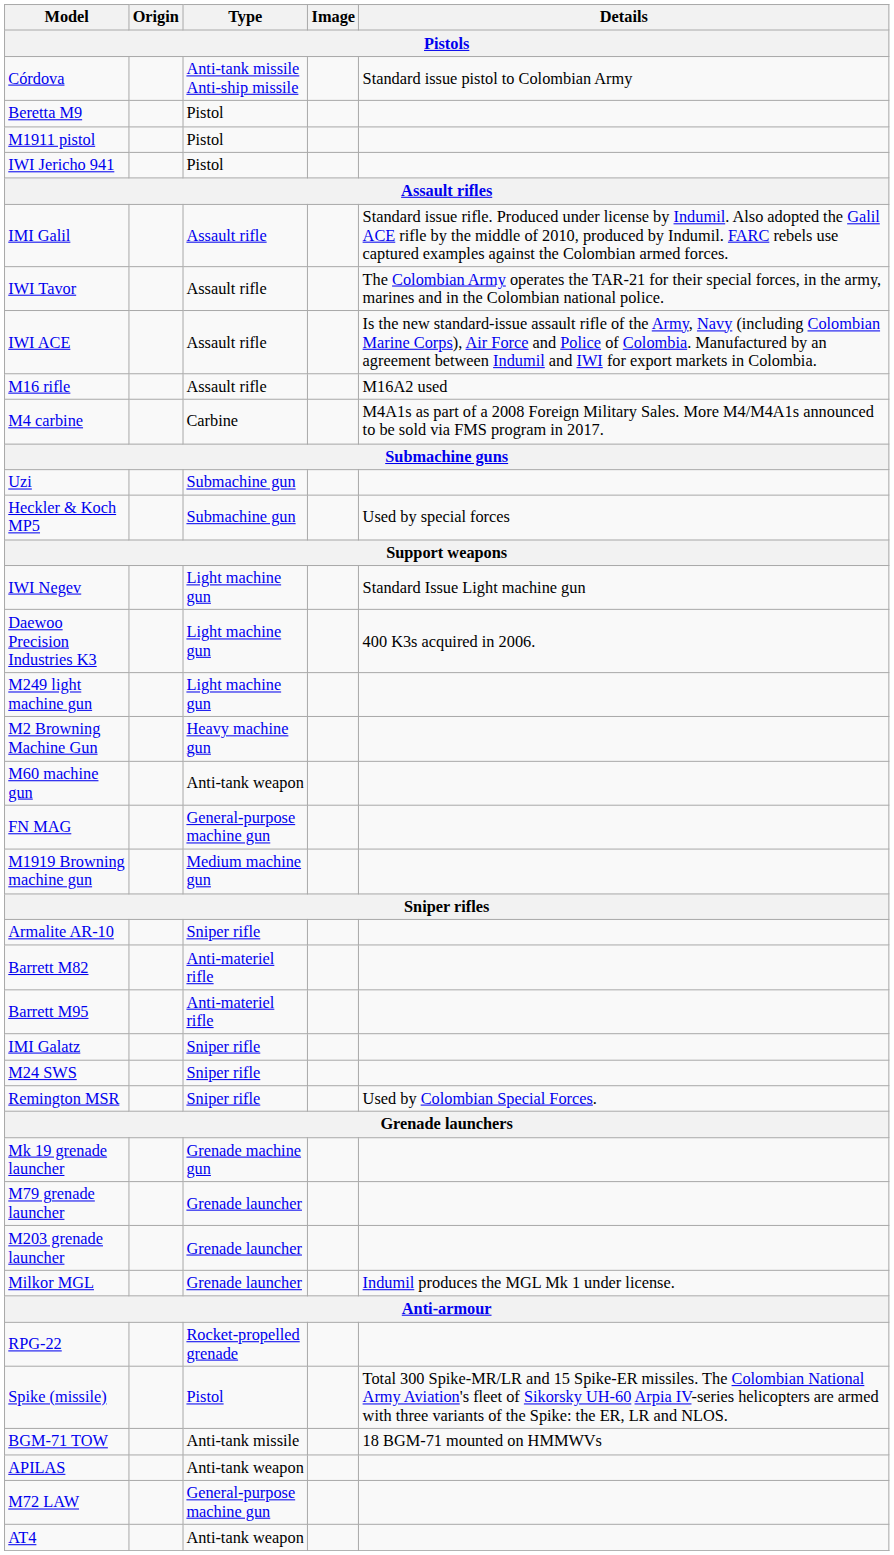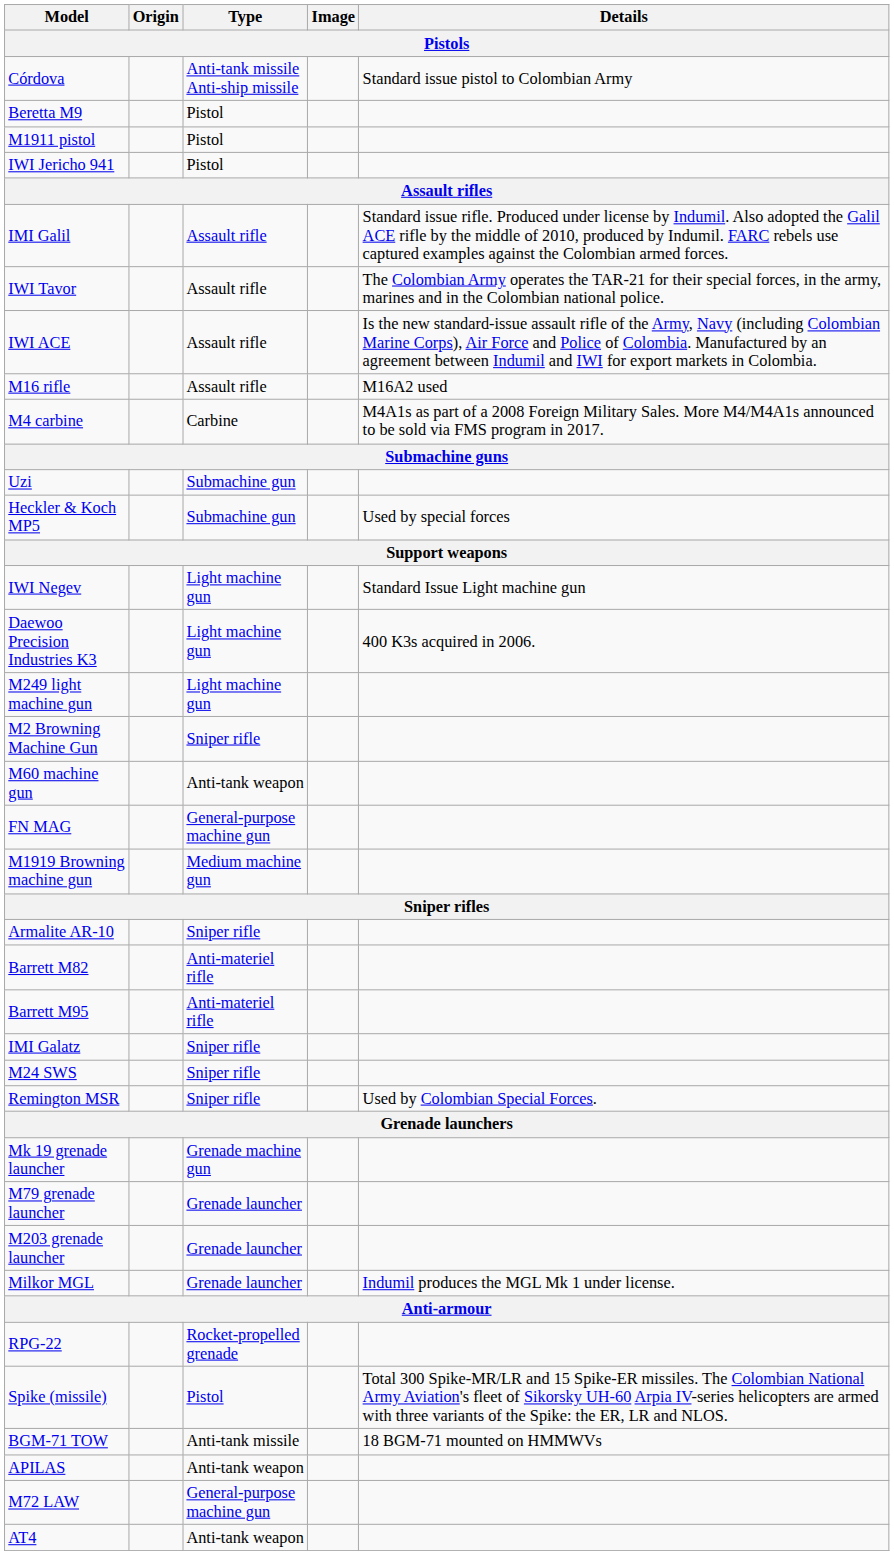 <table class="wikitable">
 <tr>
 <th>Model</th>
 <th>Origin</th>
 <th>Type</th>
 <th>Image</th>
 <th>Details</th>
 </tr>
 <tr>
 <th colspan="7"><a href='#'>Pistols</a></th>
 </tr>
 <tr>
 <td><a href='#'>Córdova</a></td>
 <td></td>
 <td><a href='#'>Anti-tank missile</a><br><a href='#'>Anti-ship missile</a></td>
 <td></td>
 <td>Standard issue pistol to Colombian Army</td>
 </tr>
 <tr>
 <td><a href='#'>Beretta M9</a></td>
 <td><br></td>
 <td>Pistol</td>
 <td></td>
 <td></td>
 </tr>
 <tr>
 <td><a href='#'>M1911 pistol</a></td>
 <td></td>
 <td>Pistol</td>
 <td></td>
 <td></td>
 </tr>
 <tr>
 <td><a href='#'>IWI Jericho 941</a></td>
 <td></td>
 <td>Pistol</td>
 <td></td>
 <td></td>
 </tr>
 <tr>
 <th colspan="7"><a href='#'>Assault rifles</a></th>
 </tr>
 <tr>
 <td><a href='#'>IMI Galil</a></td>
 <td></td>
 <td><a href='#'>Assault rifle</a></td>
 <td></td>
 <td>Standard issue rifle. Produced under license by <a href='#'>Indumil</a>. Also adopted the <a href='#'>Galil ACE</a> rifle by the middle of 2010, produced by Indumil. <a href='#'>FARC</a> rebels use captured examples against the Colombian armed forces.</td>
 </tr>
 <tr>
 <td><a href='#'>IWI Tavor</a></td>
 <td></td>
 <td>Assault rifle</td>
 <td></td>
 <td>The <a href='#'>Colombian Army</a> operates the TAR-21 for their special forces, in the army, marines and in the Colombian national police.</td>
 </tr>
 <tr>
 <td><a href='#'>IWI ACE</a></td>
 <td></td>
 <td>Assault rifle</td>
 <td></td>
 <td>Is the new standard-issue assault rifle of the <a href='#'>Army</a>, <a href='#'>Navy</a> (including <a href='#'>Colombian Marine Corps</a>), <a href='#'>Air Force</a> and <a href='#'>Police</a> of <a href='#'>Colombia</a>. Manufactured by an agreement between <a href='#'>Indumil</a> and <a href='#'>IWI</a> for export markets in Colombia.</td>
 </tr>
 <tr>
 <td><a href='#'>M16 rifle</a></td>
 <td></td>
 <td>Assault rifle</td>
 <td></td>
 <td>M16A2 used</td>
 </tr>
 <tr>
 <td><a href='#'>M4 carbine</a></td>
 <td></td>
 <td>Carbine</td>
 <td></td>
 <td>M4A1s as part of a 2008 Foreign Military Sales. More M4/M4A1s announced to be sold via FMS program in 2017.</td>
 </tr>
 <tr>
 <th colspan="7"><a href='#'>Submachine guns</a></th>
 </tr>
 <tr>
 <td><a href='#'>Uzi</a></td>
 <td></td>
 <td><a href='#'>Submachine gun</a></td>
 <td></td>
 <td></td>
 </tr>
 <tr>
 <td><a href='#'>Heckler & Koch MP5</a></td>
 <td></td>
 <td><a href='#'>Submachine gun</a></td>
 <td></td>
 <td>Used by special forces</td>
 </tr>
 <tr>
 <th colspan="7">Support weapons</th>
 </tr>
 <tr>
 <td><a href='#'>IWI Negev</a></td>
 <td></td>
 <td><a href='#'>Light machine gun</a></td>
 <td></td>
 <td>Standard Issue Light machine gun</td>
 </tr>
 <tr>
 <td><a href='#'>Daewoo Precision Industries K3</a></td>
 <td></td>
 <td><a href='#'>Light machine gun</a></td>
 <td></td>
 <td>400 K3s acquired in 2006.</td>
 </tr>
 <tr>
 <td><a href='#'>M249 light machine gun</a></td>
 <td></td>
 <td><a href='#'>Light machine gun</a></td>
 <td></td>
 <td></td>
 </tr>
 <tr>
 <td><a href='#'>M2 Browning Machine Gun</a></td>
 <td></td>
-<td><a href='#'>Heavy machine gun</a></td>
+<td><a href='#'>Sniper rifle</a></td>
 <td></td>
 <td></td>
 </tr>
 <tr>
 <td><a href='#'>M60 machine gun</a></td>
 <td></td>
 <td>Anti-tank weapon</td>
 <td></td>
 <td></td>
 </tr>
 <tr>
 <td><a href='#'>FN MAG</a></td>
 <td></td>
 <td><a href='#'>General-purpose machine gun</a></td>
 <td></td>
 <td></td>
 </tr>
 <tr>
 <td><a href='#'>M1919 Browning machine gun</a></td>
 <td></td>
 <td><a href='#'>Medium machine gun</a></td>
 <td></td>
 <td></td>
 </tr>
 <tr>
 <th colspan="7">Sniper rifles</th>
 </tr>
 <tr>
 <td><a href='#'>Armalite AR-10</a></td>
 <td></td>
 <td><a href='#'>Sniper rifle</a></td>
 <td></td>
 <td></td>
 </tr>
 <tr>
 <td><a href='#'>Barrett M82</a></td>
 <td></td>
 <td><a href='#'>Anti-materiel rifle</a></td>
 <td></td>
 <td></td>
 </tr>
 <tr>
 <td><a href='#'>Barrett M95</a></td>
 <td></td>
 <td><a href='#'>Anti-materiel rifle</a></td>
 <td></td>
 <td></td>
 </tr>
 <tr>
 <td><a href='#'>IMI Galatz</a></td>
 <td></td>
 <td><a href='#'>Sniper rifle</a></td>
 <td></td>
 <td></td>
 </tr>
 <tr>
 <td><a href='#'>M24 SWS</a></td>
 <td></td>
 <td><a href='#'>Sniper rifle</a></td>
 <td></td>
 <td></td>
 </tr>
 <tr>
 <td><a href='#'>Remington MSR</a></td>
 <td></td>
 <td><a href='#'>Sniper rifle</a></td>
 <td></td>
 <td>Used by <a href='#'>Colombian Special Forces</a>.</td>
 </tr>
 <tr>
 <th colspan="7">Grenade launchers</th>
 </tr>
 <tr>
 <td><a href='#'>Mk 19 grenade launcher</a></td>
 <td></td>
 <td><a href='#'>Grenade machine gun</a></td>
 <td></td>
 <td></td>
 </tr>
 <tr>
 <td><a href='#'>M79 grenade launcher</a></td>
 <td></td>
 <td><a href='#'>Grenade launcher</a></td>
 <td></td>
 <td></td>
 </tr>
 <tr>
 <td><a href='#'>M203 grenade launcher</a></td>
 <td></td>
 <td><a href='#'>Grenade launcher</a></td>
 <td></td>
 <td></td>
 </tr>
 <tr>
 <td><a href='#'>Milkor MGL</a></td>
 <td></td>
 <td><a href='#'>Grenade launcher</a></td>
 <td></td>
 <td><a href='#'>Indumil</a> produces the MGL Mk 1 under license.</td>
 </tr>
 <tr>
 <th colspan="7"><a href='#'>Anti-armour</a></th>
 </tr>
 <tr>
 <td><a href='#'>RPG-22</a></td>
 <td></td>
 <td><a href='#'>Rocket-propelled grenade</a></td>
 <td></td>
 <td></td>
 </tr>
 <tr>
 <td><a href='#'>Spike (missile)</a></td>
 <td></td>
 <td><a href='#'>Pistol</a></td>
 <td></td>
 <td>Total 300 Spike-MR/LR and 15 Spike-ER missiles. The <a href='#'>Colombian National Army Aviation</a>'s fleet of <a href='#'>Sikorsky UH-60</a> <a href='#'>Arpia IV</a>-series helicopters are armed with three variants of the Spike: the ER, LR and NLOS.</td>
 </tr>
 <tr>
 <td><a href='#'>BGM-71 TOW</a></td>
 <td></td>
 <td>Anti-tank missile</td>
 <td></td>
 <td>18 BGM-71 mounted on HMMWVs</td>
 </tr>
 <tr>
 <td><a href='#'>APILAS</a></td>
 <td></td>
 <td>Anti-tank weapon</td>
 <td></td>
 <td></td>
 </tr>
 <tr>
 <td><a href='#'>M72 LAW</a></td>
 <td><br></td>
 <td><a href='#'>General-purpose machine gun</a></td>
 <td></td>
 <td></td>
 </tr>
 <tr>
 <td><a href='#'>AT4</a></td>
 <td></td>
 <td>Anti-tank weapon</td>
 <td></td>
 <td></td>
 </tr>
 <tr>
 </tr>
 </table>
